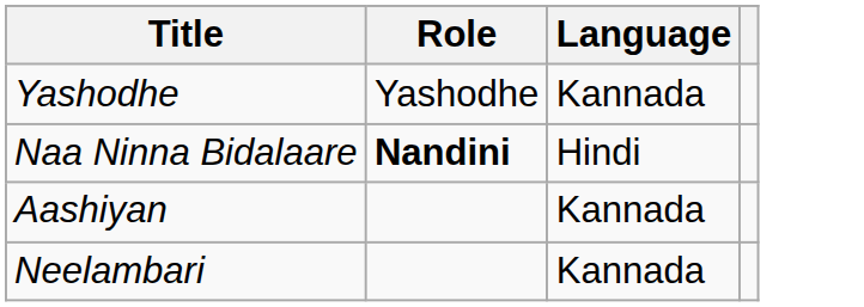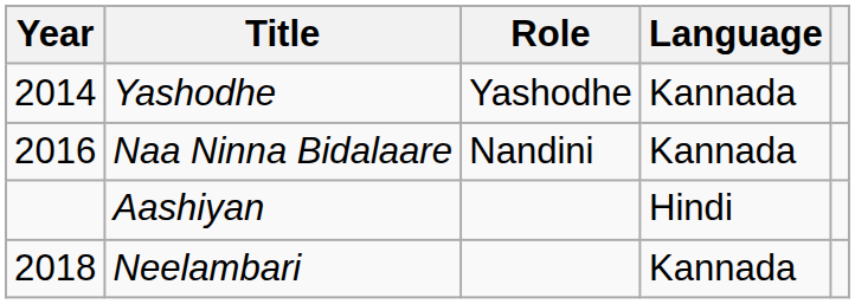 <table class="wikitable">
 <tr>
+<th>Year</th>
 <th>Title</th>
 <th>Role</th>
 <th>Language</th>
 <th></th>
 </tr>
 <tr>
+<td>2014</td>
 <td><em>Yashodhe </em></td>
 <td>Yashodhe</td>
 <td>Kannada</td>
 <td style="text-align:center;"></td>
 </tr>
 <tr>
+<td>2016</td>
 <td><em> Naa Ninna Bidalaare </em></td>
-<td><strong>Nandini</strong></td>
+<td>Nandini</td>
+<td>Kannada</td>
+<td style="text-align:center;"></td>
+</tr>
+<tr>
+<td></td>
+<td><em>Aashiyan </em></td>
+<td></td>
 <td>Hindi</td>
 <td style="text-align:center;"></td>
 </tr>
 <tr>
-<td><em>Aashiyan </em></td>
-<td></td>
-<td>Kannada</td>
-<td style="text-align:center;"></td>
-</tr>
-<tr>
+<td style="text-align:center;">2018</td>
 <td><em>Neelambari </em></td>
 <td></td>
 <td>Kannada</td>
 <td style="text-align:center;"></td>
 </tr>
 </table>
